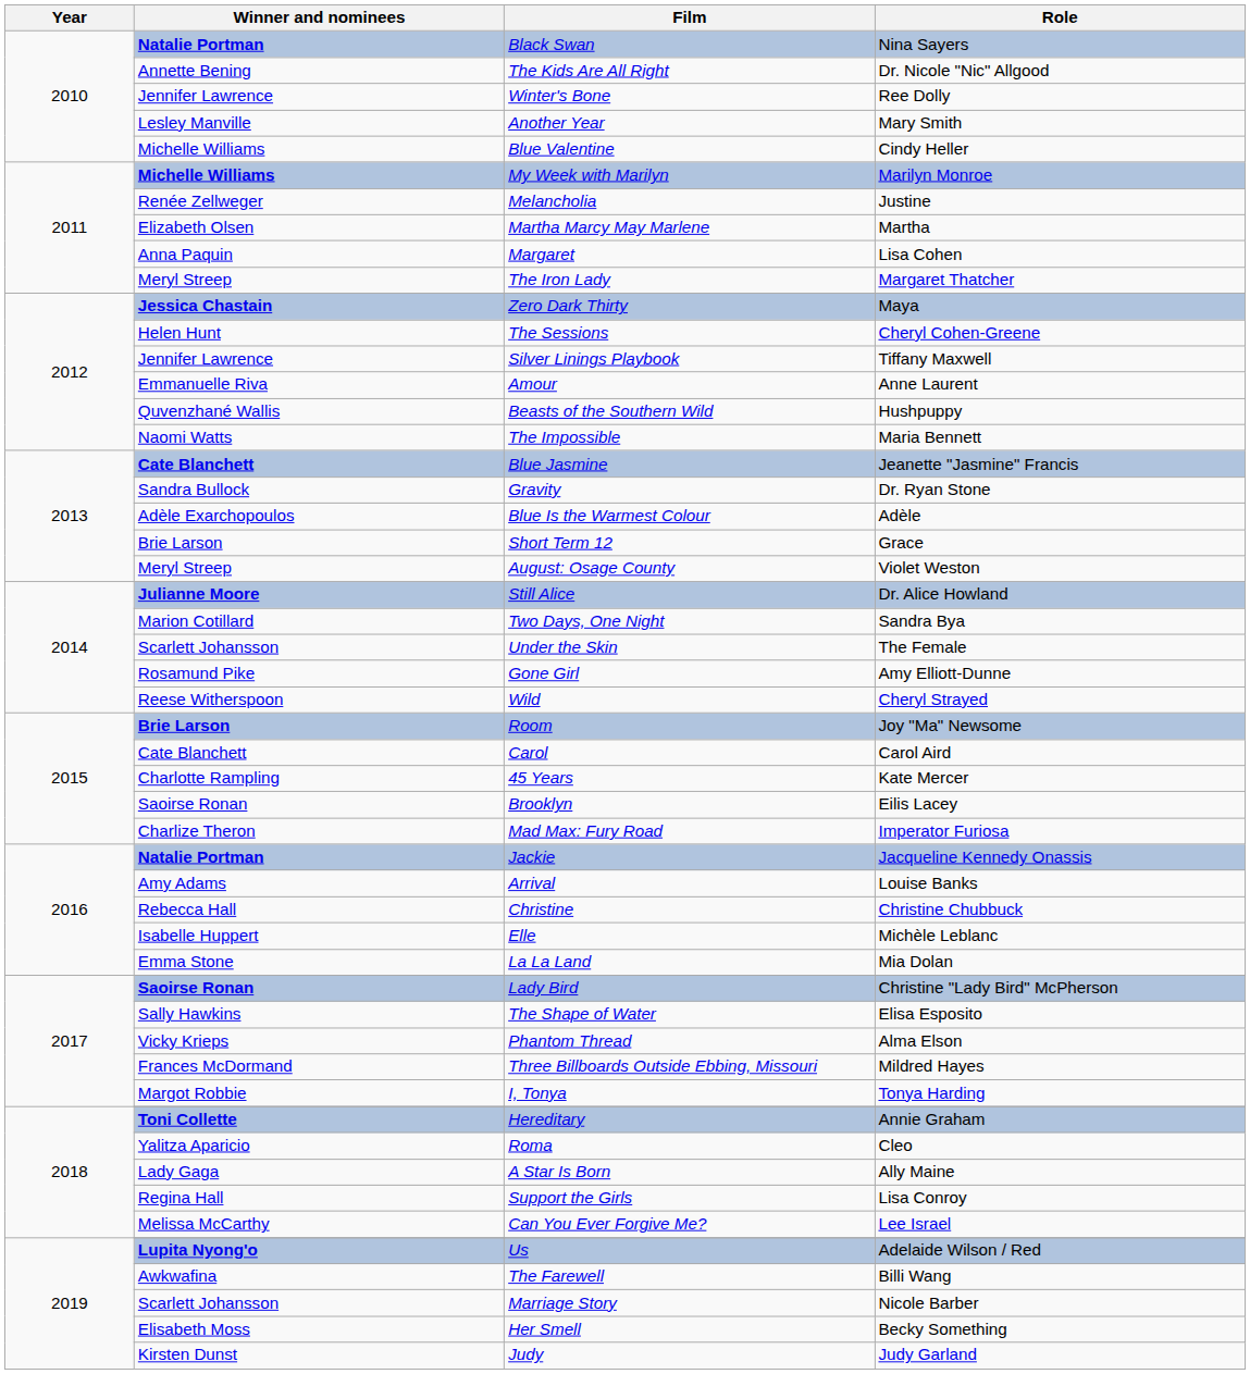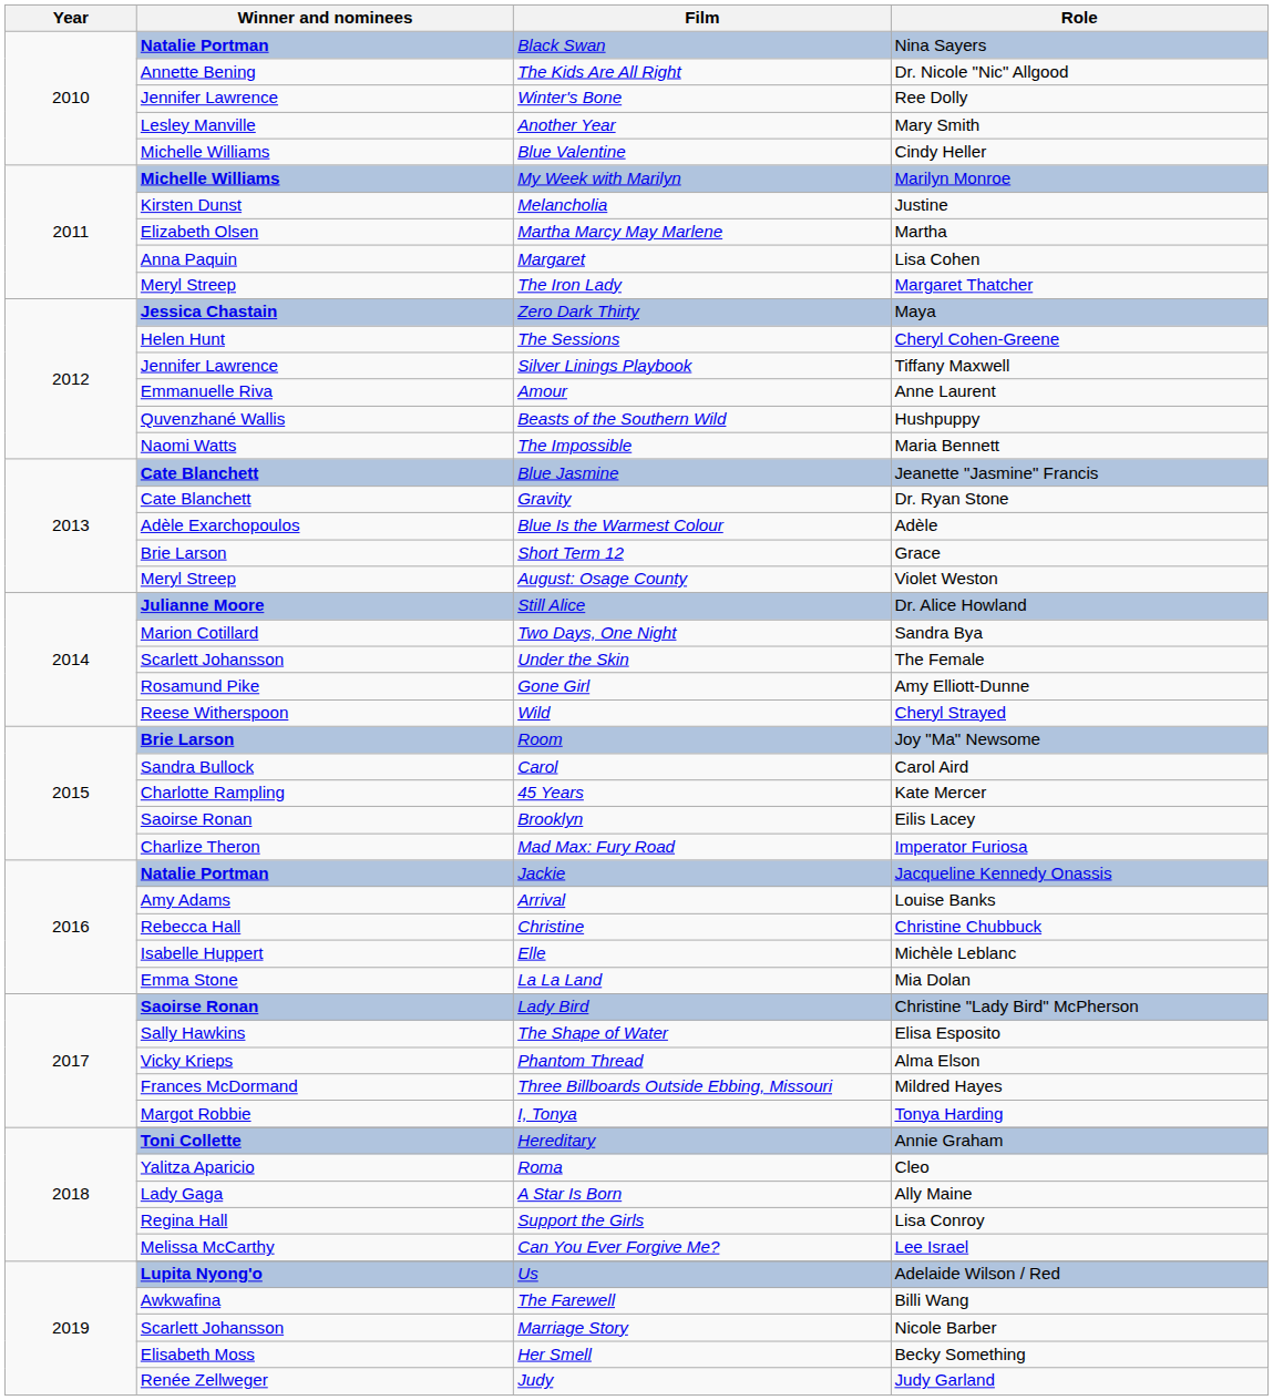 <table class="wikitable" width="95%" cellpadding="5">
 <tr>
 <th width="100"><strong>Year</strong></th>
 <th width="300"><strong>Winner and nominees</strong></th>
 <th width="300"><strong>Film</strong></th>
 <th width="300"><strong>Role</strong></th>
 </tr>
 <tr>
 <td rowspan="5" style="text-align:center;">2010</td>
 <td style="background:#B0C4DE;"><strong><a href='#'>Natalie Portman</a></strong></td>
 <td style="background:#B0C4DE;"><em><a href='#'>Black Swan</a></em></td>
 <td style="background:#B0C4DE;">Nina Sayers</td>
 </tr>
 <tr>
 <td><a href='#'>Annette Bening</a></td>
 <td><em><a href='#'>The Kids Are All Right</a></em></td>
 <td>Dr. Nicole "Nic" Allgood</td>
 </tr>
 <tr>
 <td><a href='#'>Jennifer Lawrence</a></td>
 <td><em><a href='#'>Winter's Bone</a></em></td>
 <td>Ree Dolly</td>
 </tr>
 <tr>
 <td><a href='#'>Lesley Manville</a></td>
 <td><em><a href='#'>Another Year</a></em></td>
 <td>Mary Smith</td>
 </tr>
 <tr>
 <td><a href='#'>Michelle Williams</a></td>
 <td><em><a href='#'>Blue Valentine</a></em></td>
 <td>Cindy Heller</td>
 </tr>
 <tr>
 <td rowspan="5" style="text-align:center;">2011</td>
 <td style="background:#B0C4DE;"><strong><a href='#'>Michelle Williams</a></strong></td>
 <td style="background:#B0C4DE;"><em><a href='#'>My Week with Marilyn</a></em></td>
 <td style="background:#B0C4DE;"><a href='#'>Marilyn Monroe</a></td>
 </tr>
 <tr>
-<td><a href='#'>Renée Zellweger</a></td>
+<td><a href='#'>Kirsten Dunst</a></td>
 <td><em><a href='#'>Melancholia</a></em></td>
 <td>Justine</td>
 </tr>
 <tr>
 <td><a href='#'>Elizabeth Olsen</a></td>
 <td><em><a href='#'>Martha Marcy May Marlene</a></em></td>
 <td>Martha</td>
 </tr>
 <tr>
 <td><a href='#'>Anna Paquin</a></td>
 <td><em><a href='#'>Margaret</a></em></td>
 <td>Lisa Cohen</td>
 </tr>
 <tr>
 <td><a href='#'>Meryl Streep</a></td>
 <td><em><a href='#'>The Iron Lady</a></em></td>
 <td><a href='#'>Margaret Thatcher</a></td>
 </tr>
 <tr>
 <td rowspan="6" style="text-align:center;">2012</td>
 <td style="background:#B0C4DE;"><strong><a href='#'>Jessica Chastain</a></strong></td>
 <td style="background:#B0C4DE;"><em><a href='#'>Zero Dark Thirty</a></em></td>
 <td style="background:#B0C4DE;">Maya</td>
 </tr>
 <tr>
 <td><a href='#'>Helen Hunt</a></td>
 <td><em><a href='#'>The Sessions</a></em></td>
 <td><a href='#'>Cheryl Cohen-Greene</a></td>
 </tr>
 <tr>
 <td><a href='#'>Jennifer Lawrence</a></td>
 <td><em><a href='#'>Silver Linings Playbook</a></em></td>
 <td>Tiffany Maxwell</td>
 </tr>
 <tr>
 <td><a href='#'>Emmanuelle Riva</a></td>
 <td><em><a href='#'>Amour</a></em></td>
 <td>Anne Laurent</td>
 </tr>
 <tr>
 <td><a href='#'>Quvenzhané Wallis</a></td>
 <td><em><a href='#'>Beasts of the Southern Wild</a></em></td>
 <td>Hushpuppy</td>
 </tr>
 <tr>
 <td><a href='#'>Naomi Watts</a></td>
 <td><em><a href='#'>The Impossible</a></em></td>
 <td>Maria Bennett</td>
 </tr>
 <tr>
 <td rowspan="5" style="text-align:center;">2013</td>
 <td style="background:#B0C4DE;"><strong><a href='#'>Cate Blanchett</a></strong></td>
 <td style="background:#B0C4DE;"><em><a href='#'>Blue Jasmine</a></em></td>
 <td style="background:#B0C4DE;">Jeanette "Jasmine" Francis</td>
 </tr>
 <tr>
-<td><a href='#'>Sandra Bullock</a></td>
+<td><a href='#'>Cate Blanchett</a></td>
 <td><em><a href='#'>Gravity</a></em></td>
 <td>Dr. Ryan Stone</td>
 </tr>
 <tr>
 <td><a href='#'>Adèle Exarchopoulos</a></td>
 <td><em><a href='#'>Blue Is the Warmest Colour</a></em></td>
 <td>Adèle</td>
 </tr>
 <tr>
 <td><a href='#'>Brie Larson</a></td>
 <td><em><a href='#'>Short Term 12</a></em></td>
 <td>Grace</td>
 </tr>
 <tr>
 <td><a href='#'>Meryl Streep</a></td>
 <td><em><a href='#'>August: Osage County</a></em></td>
 <td>Violet Weston</td>
 </tr>
 <tr>
 <td rowspan="5" style="text-align:center;">2014</td>
 <td style="background:#B0C4DE;"><strong><a href='#'>Julianne Moore</a></strong></td>
 <td style="background:#B0C4DE;"><em><a href='#'>Still Alice</a></em></td>
 <td style="background:#B0C4DE;">Dr. Alice Howland</td>
 </tr>
 <tr>
 <td><a href='#'>Marion Cotillard</a></td>
 <td><em><a href='#'>Two Days, One Night</a></em></td>
 <td>Sandra Bya</td>
 </tr>
 <tr>
 <td><a href='#'>Scarlett Johansson</a></td>
 <td><em><a href='#'>Under the Skin</a></em></td>
 <td>The Female</td>
 </tr>
 <tr>
 <td><a href='#'>Rosamund Pike</a></td>
 <td><em><a href='#'>Gone Girl</a></em></td>
 <td>Amy Elliott-Dunne</td>
 </tr>
 <tr>
 <td><a href='#'>Reese Witherspoon</a></td>
 <td><em><a href='#'>Wild</a></em></td>
 <td><a href='#'>Cheryl Strayed</a></td>
 </tr>
 <tr>
 <td rowspan="5" style="text-align:center;">2015</td>
 <td style="background:#B0C4DE;"><strong><a href='#'>Brie Larson</a></strong></td>
 <td style="background:#B0C4DE;"><em><a href='#'>Room</a></em></td>
 <td style="background:#B0C4DE;">Joy "Ma" Newsome</td>
 </tr>
 <tr>
-<td><a href='#'>Cate Blanchett</a></td>
+<td><a href='#'>Sandra Bullock</a></td>
 <td><em><a href='#'>Carol</a></em></td>
 <td>Carol Aird</td>
 </tr>
 <tr>
 <td><a href='#'>Charlotte Rampling</a></td>
 <td><em><a href='#'>45 Years</a></em></td>
 <td>Kate Mercer</td>
 </tr>
 <tr>
 <td><a href='#'>Saoirse Ronan</a></td>
 <td><em><a href='#'>Brooklyn</a></em></td>
 <td>Eilis Lacey</td>
 </tr>
 <tr>
 <td><a href='#'>Charlize Theron</a></td>
 <td><em><a href='#'>Mad Max: Fury Road</a></em></td>
 <td><a href='#'>Imperator Furiosa</a></td>
 </tr>
 <tr>
 <td rowspan="5" style="text-align:center;">2016</td>
 <td style="background:#B0C4DE;"><strong><a href='#'>Natalie Portman</a></strong></td>
 <td style="background:#B0C4DE;"><em><a href='#'>Jackie</a></em></td>
 <td style="background:#B0C4DE;"><a href='#'>Jacqueline Kennedy Onassis</a></td>
 </tr>
 <tr>
 <td><a href='#'>Amy Adams</a></td>
 <td><em><a href='#'>Arrival</a></em></td>
 <td>Louise Banks</td>
 </tr>
 <tr>
 <td><a href='#'>Rebecca Hall</a></td>
 <td><em><a href='#'>Christine</a></em></td>
 <td><a href='#'>Christine Chubbuck</a></td>
 </tr>
 <tr>
 <td><a href='#'>Isabelle Huppert</a></td>
 <td><em><a href='#'>Elle</a></em></td>
 <td>Michèle Leblanc</td>
 </tr>
 <tr>
 <td><a href='#'>Emma Stone</a></td>
 <td><em><a href='#'>La La Land</a></em></td>
 <td>Mia Dolan</td>
 </tr>
 <tr>
 <td rowspan="5" style="text-align:center;">2017</td>
 <td style="background:#B0C4DE;"><strong><a href='#'>Saoirse Ronan</a></strong></td>
 <td style="background:#B0C4DE;"><em><a href='#'>Lady Bird</a></em></td>
 <td style="background:#B0C4DE;">Christine "Lady Bird" McPherson</td>
 </tr>
 <tr>
 <td><a href='#'>Sally Hawkins</a></td>
 <td><em><a href='#'>The Shape of Water</a></em></td>
 <td>Elisa Esposito</td>
 </tr>
 <tr>
 <td><a href='#'>Vicky Krieps</a></td>
 <td><em><a href='#'>Phantom Thread</a></em></td>
 <td>Alma Elson</td>
 </tr>
 <tr>
 <td><a href='#'>Frances McDormand</a></td>
 <td><em><a href='#'>Three Billboards Outside Ebbing, Missouri</a></em></td>
 <td>Mildred Hayes</td>
 </tr>
 <tr>
 <td><a href='#'>Margot Robbie</a></td>
 <td><em><a href='#'>I, Tonya</a></em></td>
 <td><a href='#'>Tonya Harding</a></td>
 </tr>
 <tr>
 <td rowspan="6" style="text-align:center;">2018</td>
 </tr>
 <tr>
 <td style="background:#B0C4DE;"><strong><a href='#'>Toni Collette</a></strong></td>
 <td style="background:#B0C4DE;"><em><a href='#'>Hereditary</a></em></td>
 <td style="background:#B0C4DE;">Annie Graham</td>
 </tr>
 <tr>
 <td><a href='#'>Yalitza Aparicio</a></td>
 <td><em><a href='#'>Roma</a></em></td>
 <td>Cleo</td>
 </tr>
 <tr>
 <td><a href='#'>Lady Gaga</a></td>
 <td><em><a href='#'>A Star Is Born</a></em></td>
 <td>Ally Maine</td>
 </tr>
 <tr>
 <td><a href='#'>Regina Hall</a></td>
 <td><em><a href='#'>Support the Girls</a></em></td>
 <td>Lisa Conroy</td>
 </tr>
 <tr>
 <td><a href='#'>Melissa McCarthy</a></td>
 <td><em><a href='#'>Can You Ever Forgive Me?</a></em></td>
 <td><a href='#'>Lee Israel</a></td>
 </tr>
 <tr>
 <td rowspan="6" style="text-align:center;">2019</td>
 </tr>
 <tr>
 <td style="background:#B0C4DE;"><strong><a href='#'>Lupita Nyong'o</a></strong></td>
 <td style="background:#B0C4DE;"><em><a href='#'>Us</a></em></td>
 <td style="background:#B0C4DE;">Adelaide Wilson / Red</td>
 </tr>
 <tr>
 <td><a href='#'>Awkwafina</a></td>
 <td><em><a href='#'>The Farewell</a></em></td>
 <td>Billi Wang</td>
 </tr>
 <tr>
 <td><a href='#'>Scarlett Johansson</a></td>
 <td><em><a href='#'>Marriage Story</a></em></td>
 <td>Nicole Barber</td>
 </tr>
 <tr>
 <td><a href='#'>Elisabeth Moss</a></td>
 <td><em><a href='#'>Her Smell</a></em></td>
 <td>Becky Something</td>
 </tr>
 <tr>
-<td><a href='#'>Kirsten Dunst</a></td>
+<td><a href='#'>Renée Zellweger</a></td>
 <td><em><a href='#'>Judy</a></em></td>
 <td><a href='#'>Judy Garland</a></td>
 </tr>
 </table>
